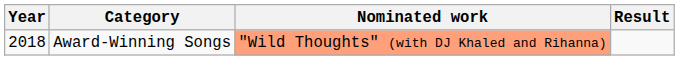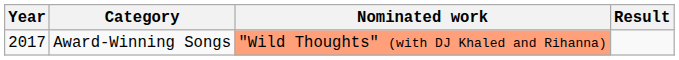 <table class="wikitable">
 <tr>
 <th>Year</th>
 <th>Category</th>
 <th>Nominated work</th>
 <th>Result</th>
 </tr>
 <tr>
-<td>2018</td>
+<td>2017</td>
 <td>Award-Winning Songs</td>
 <td style="background: lightsalmon;">"Wild Thoughts" <small>(with DJ Khaled and Rihanna)</small></td>
 <td></td>
 </tr>
 </table>
